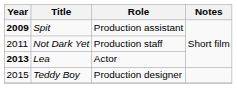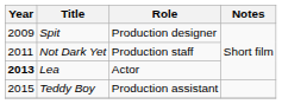 <table class="wikitable">
 <tr>
 <th>Year</th>
 <th>Title</th>
 <th>Role</th>
 <th>Notes</th>
 </tr>
 <tr>
-<td><strong>2009</strong></td>
+<td>2009</td>
 <td><em>Spit</em></td>
-<td>Production assistant</td>
+<td>Production designer</td>
 <td rowspan=3>Short film</td>
 </tr>
 <tr>
 <td>2011</td>
 <td><em>Not Dark Yet</em></td>
 <td>Production staff</td>
 </tr>
 <tr>
 <td><strong>2013</strong></td>
 <td><em>Lea</em></td>
 <td>Actor</td>
 </tr>
 <tr>
 <td>2015</td>
 <td><em>Teddy Boy</em></td>
-<td>Production designer</td>
+<td>Production assistant</td>
 <td></td>
 </tr>
 <tr>
 </tr>
 </table>
